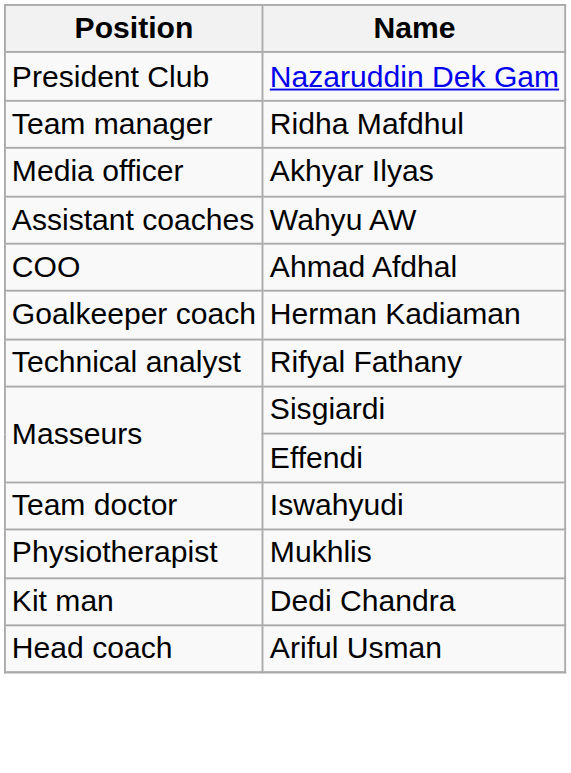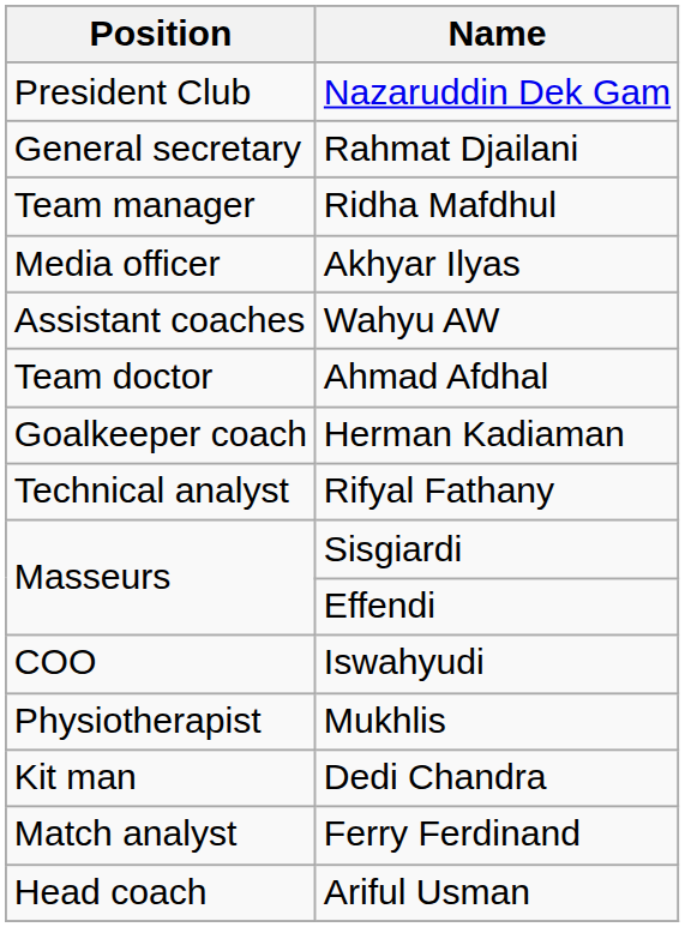 <table class="wikitable">
 <tr>
 <th>Position</th>
 <th>Name</th>
 </tr>
 <tr>
 <td>President Club</td>
 <td> <a href='#'>Nazaruddin Dek Gam</a></td>
+</tr>
+<tr>
+<td>General secretary</td>
+<td> Rahmat Djailani</td>
 </tr>
 <tr>
 <td>Team manager</td>
 <td> Ridha Mafdhul</td>
 </tr>
 <tr>
 <td>Media officer</td>
 <td> Akhyar Ilyas</td>
 </tr>
 <tr>
 <td>Assistant coaches</td>
 <td> Wahyu AW</td>
 </tr>
 <tr>
-<td>COO</td>
+<td>Team doctor</td>
 <td> Ahmad Afdhal</td>
 </tr>
 <tr>
 <td>Goalkeeper coach</td>
 <td> Herman Kadiaman</td>
 </tr>
 <tr>
 <td>Technical analyst</td>
 <td> Rifyal Fathany</td>
 </tr>
 <tr>
 <td rowspan=2>Masseurs</td>
 <td> Sisgiardi</td>
 </tr>
 <tr>
 <td> Effendi</td>
 </tr>
 <tr>
-<td>Team doctor</td>
+<td>COO</td>
 <td> Iswahyudi</td>
 </tr>
 <tr>
 <td>Physiotherapist</td>
 <td> Mukhlis</td>
 </tr>
 <tr>
 <td>Kit man</td>
 <td> Dedi Chandra</td>
 </tr>
 <tr>
+<td>Match analyst</td>
+<td> Ferry Ferdinand</td>
+</tr>
+<tr>
 <td>Head coach</td>
 <td> Ariful Usman</td>
 </tr>
 <tr>
 </tr>
 </table>
